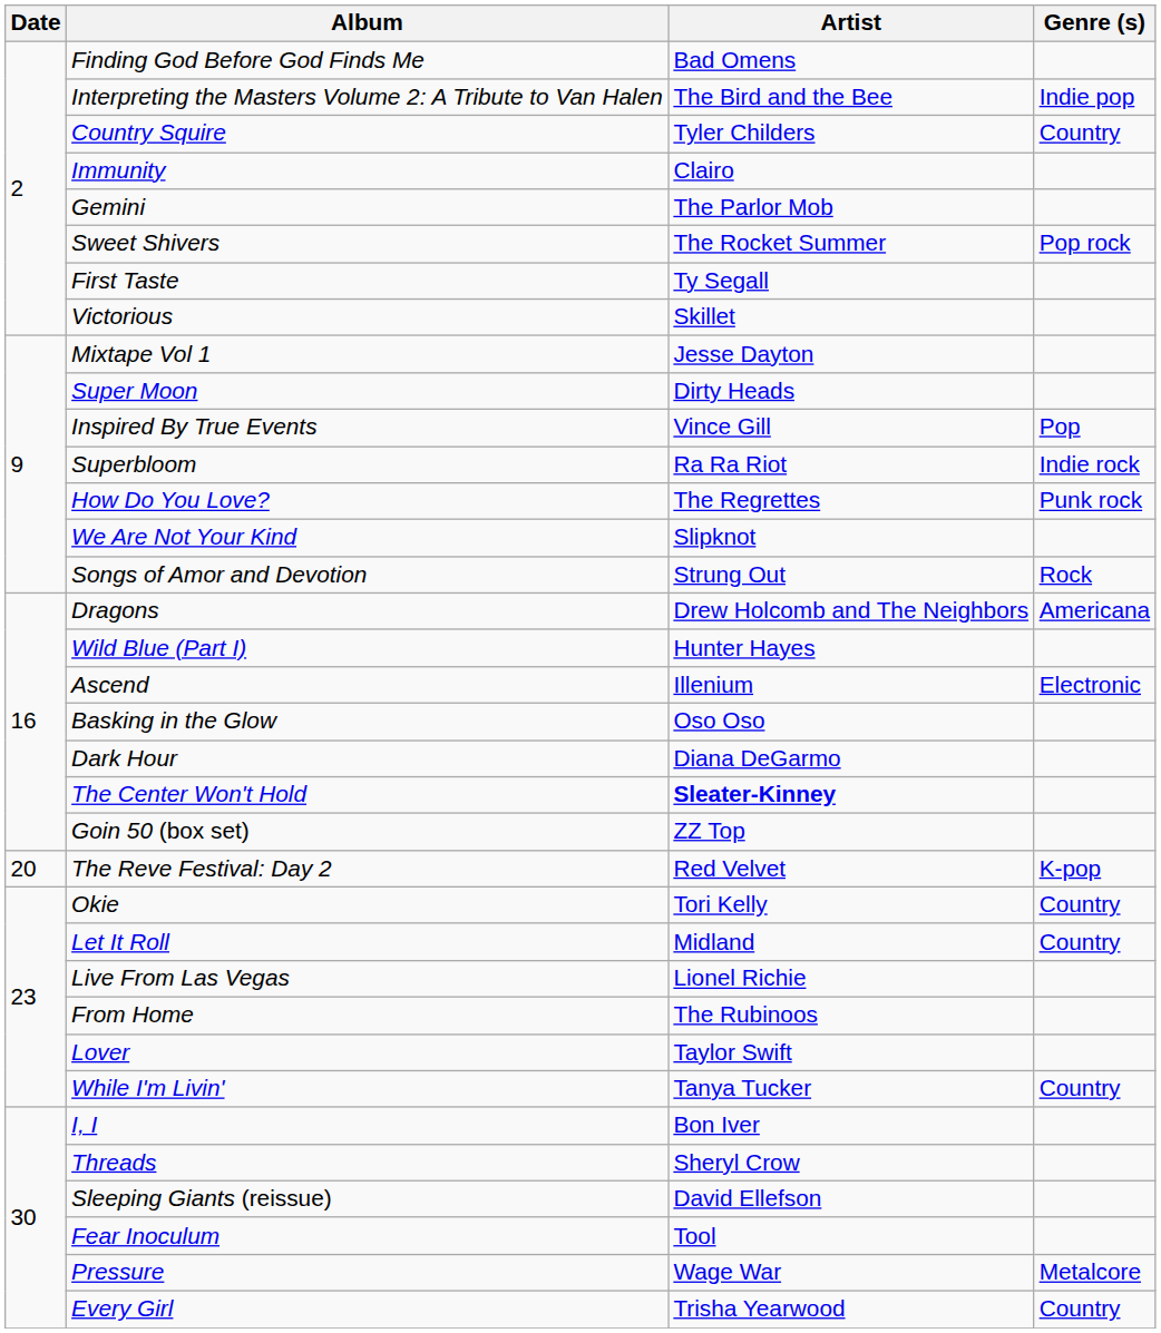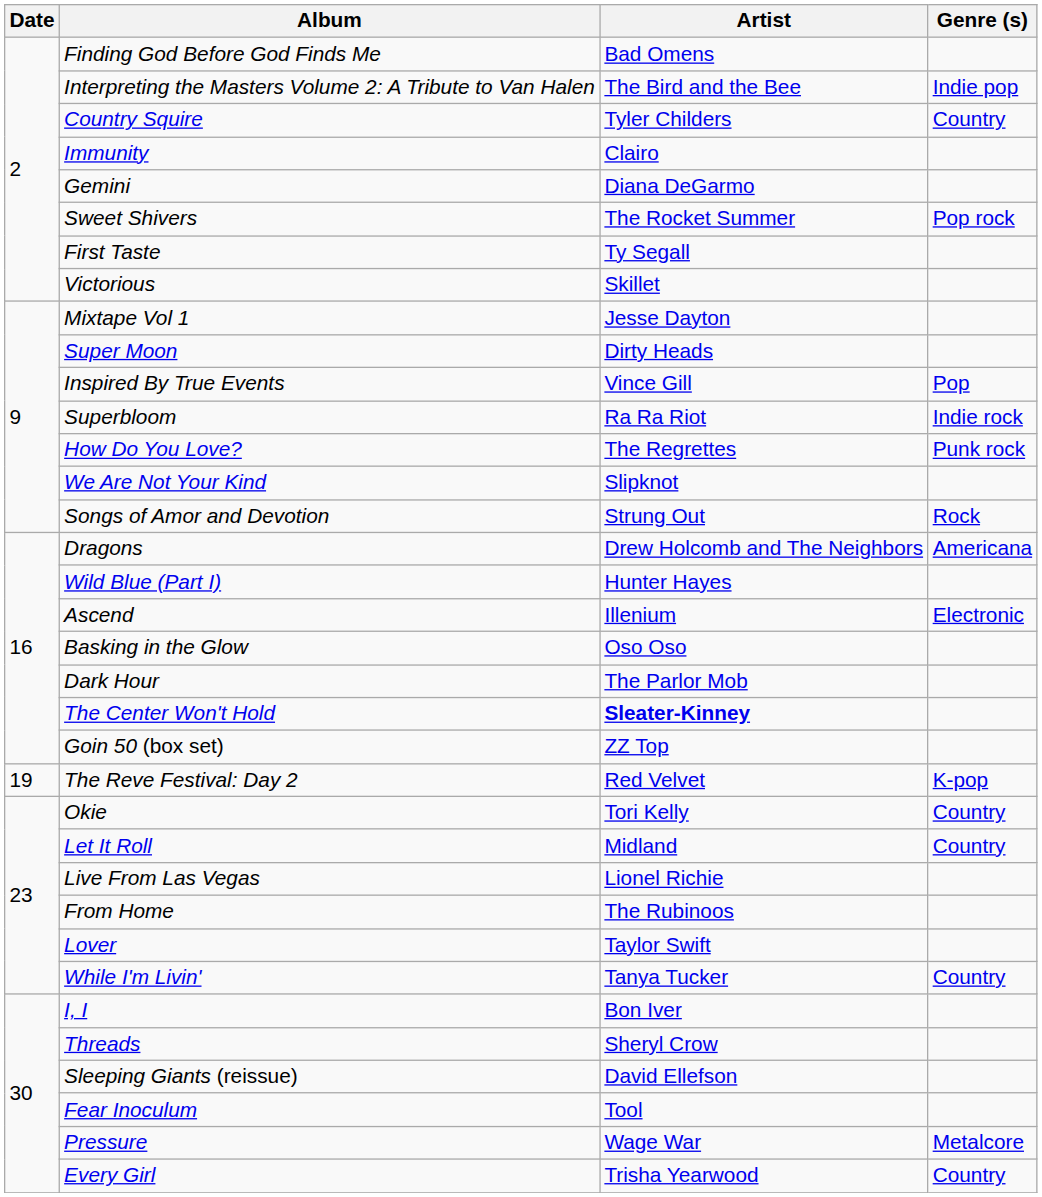 <table class="wikitable">
 <tr>
 <th>Date</th>
 <th>Album</th>
 <th>Artist</th>
 <th>Genre (s)</th>
 </tr>
 <tr>
 <td rowspan="8">2</td>
 <td><em>Finding God Before God Finds Me</em></td>
 <td><a href='#'>Bad Omens</a></td>
 <td></td>
 </tr>
 <tr>
 <td><em>Interpreting the Masters Volume 2: A Tribute to Van Halen</em></td>
 <td><a href='#'>The Bird and the Bee</a></td>
 <td><a href='#'>Indie pop</a></td>
 </tr>
 <tr>
 <td><em><a href='#'>Country Squire</a></em></td>
 <td><a href='#'>Tyler Childers</a></td>
 <td><a href='#'>Country</a></td>
 </tr>
 <tr>
 <td><em><a href='#'>Immunity</a></em></td>
 <td><a href='#'>Clairo</a></td>
 <td></td>
 </tr>
 <tr>
 <td><em>Gemini</em> </td>
-<td><a href='#'>The Parlor Mob</a></td>
+<td><a href='#'>Diana DeGarmo</a></td>
 <td></td>
 </tr>
 <tr>
 <td><em>Sweet Shivers</em></td>
 <td><a href='#'>The Rocket Summer</a></td>
 <td><a href='#'>Pop rock</a></td>
 </tr>
 <tr>
 <td><em>First Taste</em></td>
 <td><a href='#'>Ty Segall</a></td>
 <td></td>
 </tr>
 <tr>
 <td><em>Victorious</em></td>
 <td><a href='#'>Skillet</a></td>
 <td></td>
 </tr>
 <tr>
 <td rowspan="7">9</td>
 <td><em>Mixtape Vol 1</em></td>
 <td><a href='#'>Jesse Dayton</a></td>
 <td></td>
 </tr>
 <tr>
 <td><em><a href='#'>Super Moon</a></em></td>
 <td><a href='#'>Dirty Heads</a></td>
 <td></td>
 </tr>
 <tr>
 <td><em>Inspired By True Events</em></td>
 <td><a href='#'>Vince Gill</a></td>
 <td><a href='#'>Pop</a></td>
 </tr>
 <tr>
 <td><em>Superbloom</em></td>
 <td><a href='#'>Ra Ra Riot</a></td>
 <td><a href='#'>Indie rock</a></td>
 </tr>
 <tr>
 <td><em><a href='#'>How Do You Love?</a></em></td>
 <td><a href='#'>The Regrettes</a></td>
 <td><a href='#'>Punk rock</a></td>
 </tr>
 <tr>
 <td><em><a href='#'>We Are Not Your Kind</a></em></td>
 <td><a href='#'>Slipknot</a></td>
 <td></td>
 </tr>
 <tr>
 <td><em>Songs of Amor and Devotion</em></td>
 <td><a href='#'>Strung Out</a></td>
 <td><a href='#'>Rock</a></td>
 </tr>
 <tr>
 <td rowspan="7">16</td>
 <td><em>Dragons</em></td>
 <td><a href='#'>Drew Holcomb and The Neighbors</a></td>
 <td><a href='#'>Americana</a></td>
 </tr>
 <tr>
 <td><em><a href='#'>Wild Blue (Part I)</a></em></td>
 <td><a href='#'>Hunter Hayes</a></td>
 <td></td>
 </tr>
 <tr>
 <td><em>Ascend</em></td>
 <td><a href='#'>Illenium</a></td>
 <td><a href='#'>Electronic</a></td>
 </tr>
 <tr>
 <td><em>Basking in the Glow</em></td>
 <td><a href='#'>Oso Oso</a></td>
 <td></td>
 </tr>
 <tr>
 <td><em>Dark Hour</em></td>
-<td><a href='#'>Diana DeGarmo</a></td>
+<td><a href='#'>The Parlor Mob</a></td>
 <td></td>
 </tr>
 <tr>
 <td><em><a href='#'>The Center Won't Hold</a></em></td>
 <td><strong><a href='#'>Sleater-Kinney</a></strong></td>
 <td></td>
 </tr>
 <tr>
 <td><em>Goin 50</em> (box set)</td>
 <td><a href='#'>ZZ Top</a></td>
 <td></td>
 </tr>
 <tr>
-<td rowspan="1">20</td>
+<td rowspan="1">19</td>
 <td><em>The Reve Festival: Day 2</em></td>
 <td><a href='#'>Red Velvet</a></td>
 <td><a href='#'>K-pop</a></td>
 </tr>
 <tr>
 <td rowspan="6">23</td>
 <td><em>Okie</em></td>
 <td><a href='#'>Tori Kelly</a></td>
 <td><a href='#'>Country</a></td>
 </tr>
 <tr>
 <td><em><a href='#'>Let It Roll</a></em></td>
 <td><a href='#'>Midland</a></td>
 <td><a href='#'>Country</a></td>
 </tr>
 <tr>
 <td><em>Live From Las Vegas</em></td>
 <td><a href='#'>Lionel Richie</a></td>
 <td></td>
 </tr>
 <tr>
 <td><em>From Home</em></td>
 <td><a href='#'>The Rubinoos</a></td>
 <td></td>
 </tr>
 <tr>
 <td><em><a href='#'>Lover</a></em></td>
 <td><a href='#'>Taylor Swift</a></td>
 <td></td>
 </tr>
 <tr>
 <td><em><a href='#'>While I'm Livin'</a></em></td>
 <td><a href='#'>Tanya Tucker</a></td>
 <td><a href='#'>Country</a></td>
 </tr>
 <tr>
 <td rowspan="6">30</td>
 <td><em><a href='#'>I, I</a></em></td>
 <td><a href='#'>Bon Iver</a></td>
 <td></td>
 </tr>
 <tr>
 <td><em><a href='#'>Threads</a></em></td>
 <td><a href='#'>Sheryl Crow</a></td>
 <td></td>
 </tr>
 <tr>
 <td><em>Sleeping Giants</em> (reissue)</td>
 <td><a href='#'>David Ellefson</a></td>
 <td></td>
 </tr>
 <tr>
 <td><em><a href='#'>Fear Inoculum</a></em></td>
 <td><a href='#'>Tool</a></td>
 <td></td>
 </tr>
 <tr>
 <td><em><a href='#'>Pressure</a></em></td>
 <td><a href='#'>Wage War</a></td>
 <td><a href='#'>Metalcore</a></td>
 </tr>
 <tr>
 <td><em><a href='#'>Every Girl</a></em></td>
 <td><a href='#'>Trisha Yearwood</a></td>
 <td><a href='#'>Country</a></td>
 </tr>
 </table>
